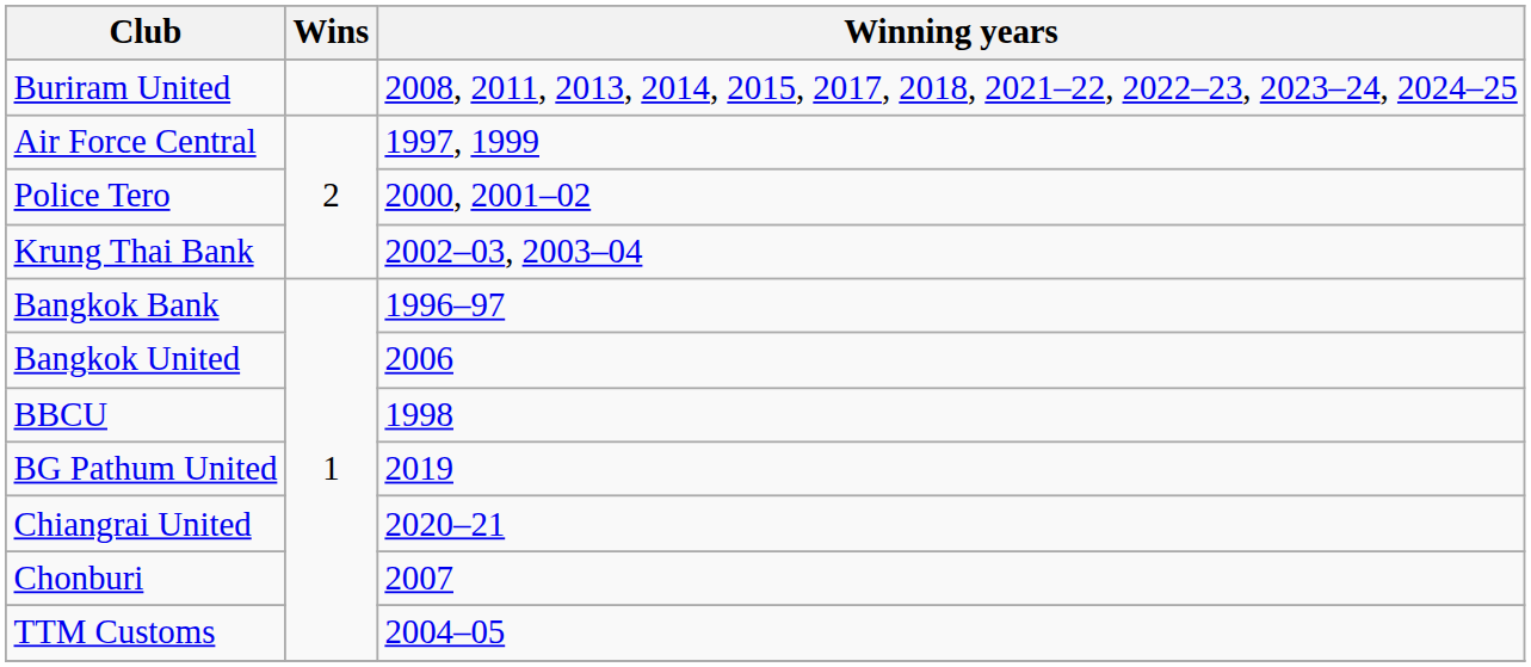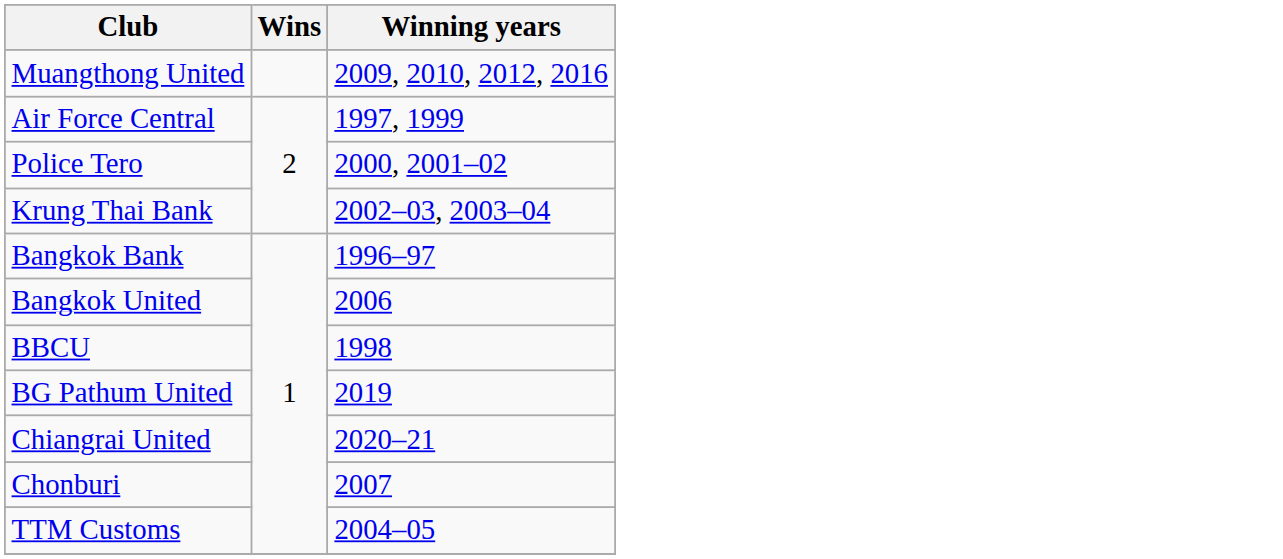 <table class="wikitable">
 <tr>
 <th>Club</th>
 <th>Wins</th>
 <th>Winning years</th>
 </tr>
 <tr>
-<td><a href='#'>Buriram United</a></td>
+<td><a href='#'>Muangthong United</a></td>
 <td></td>
-<td><a href='#'>2008</a>,  <a href='#'>2011</a>, <a href='#'>2013</a>, <a href='#'>2014</a>, <a href='#'>2015</a>, <a href='#'>2017</a>, <a href='#'>2018</a>, <a href='#'>2021–22</a>, <a href='#'>2022–23</a>, <a href='#'>2023–24</a>, <a href='#'>2024–25</a></td>
+<td><a href='#'>2009</a>, <a href='#'>2010</a>, <a href='#'>2012</a>, <a href='#'>2016</a></td>
 </tr>
 <tr>
 <td><a href='#'>Air Force Central</a></td>
 <td rowspan=3 style="text-align:center;">2</td>
 <td><a href='#'>1997</a>, <a href='#'>1999</a></td>
 </tr>
 <tr>
 <td><a href='#'>Police Tero</a></td>
 <td><a href='#'>2000</a>, <a href='#'>2001–02</a></td>
 </tr>
 <tr>
 <td><a href='#'>Krung Thai Bank</a></td>
 <td><a href='#'>2002–03</a>, <a href='#'>2003–04</a></td>
 </tr>
 <tr>
 <td><a href='#'>Bangkok Bank</a></td>
 <td rowspan=7 style="text-align:center;">1</td>
 <td><a href='#'>1996–97</a></td>
 </tr>
 <tr>
 <td><a href='#'>Bangkok United</a></td>
 <td><a href='#'>2006</a></td>
 </tr>
 <tr>
 <td><a href='#'>BBCU</a></td>
 <td><a href='#'>1998</a></td>
 </tr>
 <tr>
 <td><a href='#'>BG Pathum United</a></td>
 <td><a href='#'>2019</a></td>
 </tr>
 <tr>
 <td><a href='#'>Chiangrai United</a></td>
 <td><a href='#'>2020–21</a></td>
 </tr>
 <tr>
 <td><a href='#'>Chonburi</a></td>
 <td><a href='#'>2007</a></td>
 </tr>
 <tr>
 <td><a href='#'>TTM Customs</a></td>
 <td><a href='#'>2004–05</a></td>
 </tr>
 <tr>
 </tr>
 </table>
